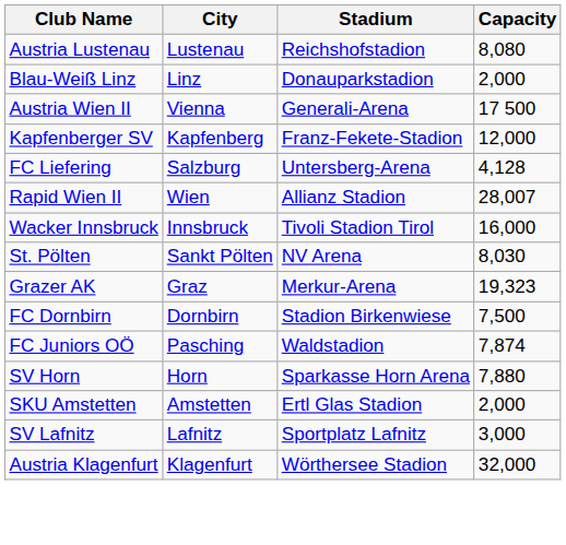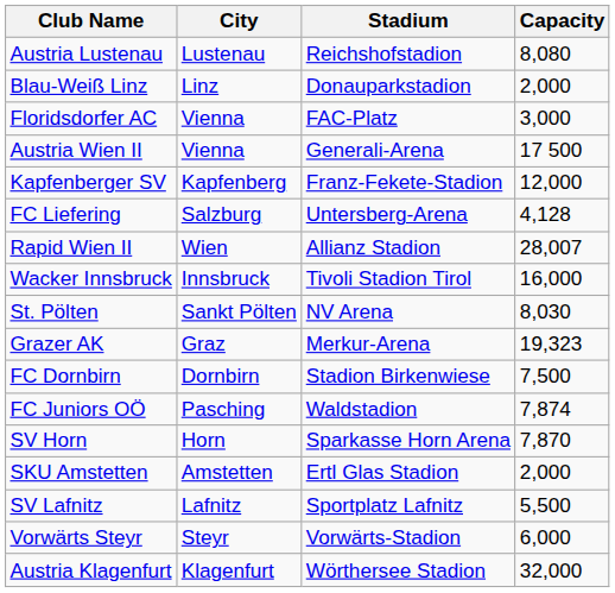 <table class="wikitable sortable">
 <tr>
 <th>Club Name</th>
 <th>City</th>
 <th>Stadium</th>
 <th>Capacity</th>
 </tr>
 <tr>
 <td><a href='#'>Austria Lustenau</a></td>
 <td><a href='#'>Lustenau</a></td>
 <td><a href='#'>Reichshofstadion</a></td>
 <td>8,080</td>
 </tr>
 <tr>
 <td><a href='#'>Blau-Weiß Linz</a></td>
 <td><a href='#'>Linz</a></td>
 <td><a href='#'>Donauparkstadion</a></td>
 <td>2,000</td>
+</tr>
+<tr>
+<td><a href='#'>Floridsdorfer AC</a></td>
+<td><a href='#'>Vienna</a></td>
+<td><a href='#'>FAC-Platz</a></td>
+<td>3,000</td>
 </tr>
 <tr>
 <td><a href='#'>Austria Wien II</a></td>
 <td><a href='#'>Vienna</a></td>
 <td><a href='#'>Generali-Arena</a></td>
 <td>17 500</td>
 </tr>
 <tr>
 <td><a href='#'>Kapfenberger SV</a></td>
 <td><a href='#'>Kapfenberg</a></td>
 <td><a href='#'>Franz-Fekete-Stadion</a></td>
 <td>12,000</td>
 </tr>
 <tr>
 <td><a href='#'>FC Liefering</a></td>
 <td><a href='#'>Salzburg</a></td>
 <td><a href='#'>Untersberg-Arena</a></td>
 <td>4,128</td>
 </tr>
 <tr>
 <td><a href='#'>Rapid Wien II</a></td>
 <td><a href='#'>Wien</a></td>
 <td><a href='#'>Allianz Stadion</a></td>
 <td>28,007</td>
 </tr>
 <tr>
 <td><a href='#'>Wacker Innsbruck</a></td>
 <td><a href='#'>Innsbruck</a></td>
 <td><a href='#'>Tivoli Stadion Tirol</a></td>
 <td>16,000</td>
 </tr>
 <tr>
 <td><a href='#'>St. Pölten</a></td>
 <td><a href='#'>Sankt Pölten</a></td>
 <td><a href='#'>NV Arena</a></td>
 <td>8,030</td>
 </tr>
 <tr>
 <td><a href='#'>Grazer AK</a></td>
 <td><a href='#'>Graz</a></td>
 <td><a href='#'>Merkur-Arena</a></td>
 <td>19,323</td>
 </tr>
 <tr>
 <td><a href='#'>FC Dornbirn</a></td>
 <td><a href='#'>Dornbirn</a></td>
 <td><a href='#'>Stadion Birkenwiese</a></td>
 <td>7,500</td>
 </tr>
 <tr>
 <td><a href='#'>FC Juniors OÖ</a></td>
 <td><a href='#'>Pasching</a></td>
 <td><a href='#'>Waldstadion</a></td>
 <td>7,874</td>
 </tr>
 <tr>
 <td><a href='#'>SV Horn</a></td>
 <td><a href='#'>Horn</a></td>
 <td><a href='#'>Sparkasse Horn Arena</a></td>
-<td>7,880</td>
+<td>7,870</td>
 </tr>
 <tr>
 <td><a href='#'>SKU Amstetten</a></td>
 <td><a href='#'>Amstetten</a></td>
 <td><a href='#'>Ertl Glas Stadion</a></td>
 <td>2,000</td>
 </tr>
 <tr>
 <td><a href='#'>SV Lafnitz</a></td>
 <td><a href='#'>Lafnitz</a></td>
 <td><a href='#'>Sportplatz Lafnitz</a></td>
-<td>3,000</td>
+<td>5,500</td>
+</tr>
+<tr>
+<td><a href='#'>Vorwärts Steyr</a></td>
+<td><a href='#'>Steyr</a></td>
+<td><a href='#'>Vorwärts-Stadion</a></td>
+<td>6,000</td>
 </tr>
 <tr>
 <td><a href='#'>Austria Klagenfurt</a></td>
 <td><a href='#'>Klagenfurt</a></td>
 <td><a href='#'>Wörthersee Stadion</a></td>
 <td>32,000</td>
 </tr>
 </table>
